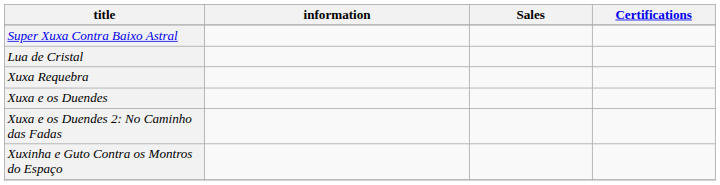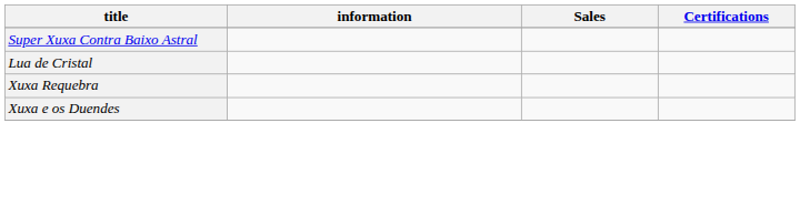 <table class="wikitable plainrowheaders">
 <tr>
 <th scope="col" rowspan="1" style="width:15em;">title</th>
 <th scope="col" rowspan="1" style="width:20em;">information</th>
 <th scope="col" rowspan="1" style="width:9em;">Sales</th>
 <th scope="col" rowspan="1" style="width:9em;"><a href='#'>Certifications</a></th>
 </tr>
 <tr>
 </tr>
 <tr>
 <td scope="row" style="background-color: #f2f2f2;"><em><a href='#'>Super Xuxa Contra Baixo Astral</a></em></td>
 <td></td>
 <td align="left"></td>
 <td align="left"></td>
 </tr>
 <tr>
 <td scope="row" style="background-color: #f2f2f2;"><em>Lua de Cristal</em></td>
 <td></td>
 <td align="left"></td>
 <td align="left"></td>
 </tr>
 <tr>
 <td scope="row" style="background-color: #f2f2f2;"><em>Xuxa Requebra</em></td>
 <td></td>
 <td align="left"></td>
 <td align="left"></td>
 </tr>
 <tr>
 <td scope="row" style="background-color: #f2f2f2;"><em>Xuxa e os Duendes</em></td>
 <td></td>
 <td align="left"></td>
 <td align="left"></td>
 </tr>
 <tr>
-<td scope="row" style="background-color: #f2f2f2;"><em>Xuxa e os Duendes 2: No Caminho das Fadas</em></td>
-<td></td>
-<td align="left"></td>
-<td align="left"></td>
-</tr>
-<tr>
-<td scope="row" style="background-color: #f2f2f2;"><em>Xuxinha e Guto Contra os Montros do Espaço</em></td>
-<td></td>
-<td align="left"></td>
-<td align="left"></td>
-</tr>
-<tr>
 </tr>
 </table>
